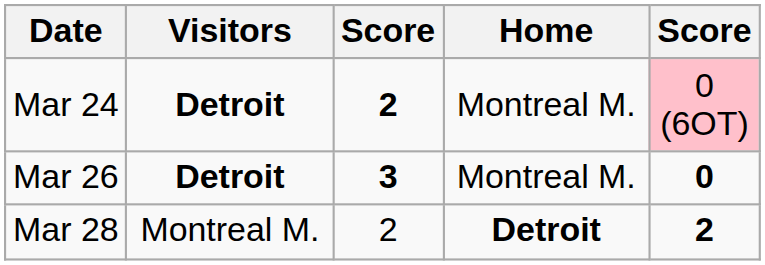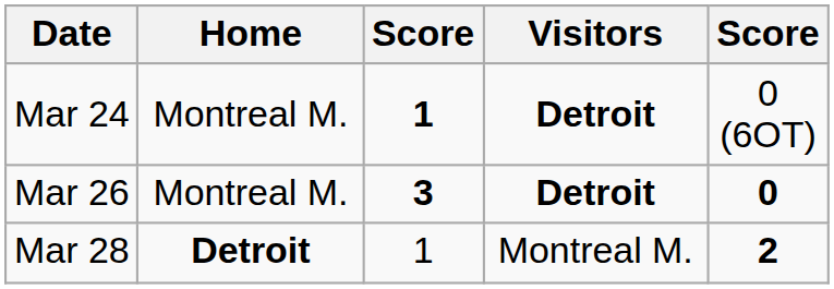 <table class="wikitable">
 <tr>
 <th width="50">Date</th>
+<th width="90">Home</th>
+<th width="25">Score</th>
 <th width="90">Visitors</th>
-<th width="25">Score</th>
-<th width="90">Home</th>
 <th width="25">Score</th>
 </tr>
 <tr align="center">
 <td>Mar 24</td>
+<td>Montreal M.</td>
+<td align="center"><strong>1</strong></td>
 <td><strong>Detroit</strong></td>
-<td align="center"><strong>2</strong></td>
-<td>Montreal M.</td>
-<td align="center" style="background: pink;">0 (6OT)</td>
+<td align="center">0 (6OT)</td>
 </tr>
 <tr align="center">
 <td>Mar 26</td>
+<td>Montreal M.</td>
+<td align="center"><strong>3</strong></td>
 <td><strong>Detroit</strong></td>
-<td align="center"><strong>3</strong></td>
-<td>Montreal M.</td>
 <td align="center"><strong>0</strong></td>
 </tr>
 <tr align="center">
 <td>Mar 28</td>
+<td><strong>Detroit</strong></td>
+<td align="center">1</td>
 <td>Montreal M.</td>
-<td align="center">2</td>
-<td><strong>Detroit</strong></td>
 <td align="center"><strong>2</strong></td>
 </tr>
 </table>
